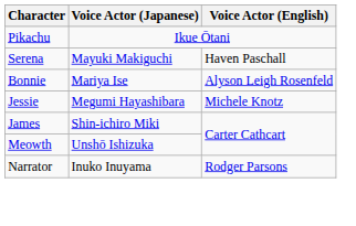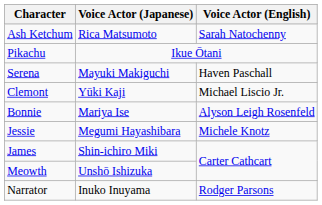 <table class="wikitable" style="margin:0; font-size:95%;">
 <tr style="background:#ccc; text-align:center;">
 <th>Character</th>
 <th>Voice Actor (Japanese)</th>
 <th>Voice Actor (English)</th>
+</tr>
+<tr>
+<td><a href='#'>Ash Ketchum</a></td>
+<td><a href='#'>Rica Matsumoto</a></td>
+<td><a href='#'>Sarah Natochenny</a></td>
 </tr>
 <tr>
 <td><a href='#'>Pikachu</a></td>
 <td colspan="2" style="text-align:center;"><a href='#'>Ikue Ōtani</a></td>
 </tr>
 <tr>
 <td><a href='#'>Serena</a></td>
 <td><a href='#'>Mayuki Makiguchi</a></td>
 <td>Haven Paschall</td>
+</tr>
+<tr>
+<td><a href='#'>Clemont</a></td>
+<td><a href='#'>Yūki Kaji</a></td>
+<td>Michael Liscio Jr.</td>
 </tr>
 <tr>
 <td><a href='#'>Bonnie</a></td>
 <td><a href='#'>Mariya Ise</a></td>
 <td><a href='#'>Alyson Leigh Rosenfeld</a></td>
 </tr>
 <tr>
 <td><a href='#'>Jessie</a></td>
 <td><a href='#'>Megumi Hayashibara</a></td>
 <td><a href='#'>Michele Knotz</a></td>
 </tr>
 <tr>
 <td><a href='#'>James</a></td>
 <td><a href='#'>Shin-ichiro Miki</a></td>
 <td rowspan=2><a href='#'>Carter Cathcart</a></td>
 </tr>
 <tr>
 <td><a href='#'>Meowth</a></td>
 <td><a href='#'>Unshō Ishizuka</a></td>
 </tr>
 <tr>
 <td>Narrator</td>
 <td>Inuko Inuyama</td>
 <td><a href='#'>Rodger Parsons</a></td>
 </tr>
 </table>
